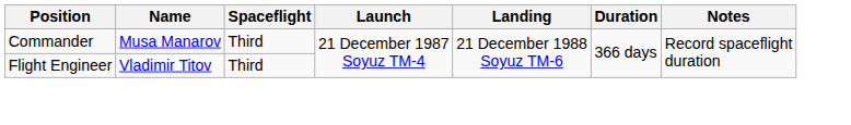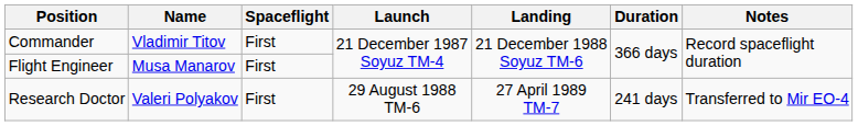 <table class="wikitable">
 <tr>
 <th>Position</th>
 <th>Name</th>
 <th>Spaceflight</th>
 <th>Launch</th>
 <th>Landing</th>
 <th>Duration</th>
 <th>Notes</th>
 </tr>
 <tr>
 <td>Commander</td>
-<td> <a href='#'>Musa Manarov</a></td>
-<td>Third</td>
+<td> <a href='#'>Vladimir Titov</a></td>
+<td>First</td>
 <td style="text-align:center;" rowspan="2">21 December 1987 <br> <a href='#'>Soyuz TM-4</a></td>
 <td style="text-align:center;" rowspan="2">21 December 1988 <br> <a href='#'>Soyuz TM-6</a></td>
 <td rowspan="2">366 days</td>
 <td rowspan="2">Record spaceflight <br> duration</td>
 </tr>
 <tr>
 <td>Flight Engineer</td>
-<td> <a href='#'>Vladimir Titov</a></td>
-<td>Third</td>
+<td> <a href='#'>Musa Manarov</a></td>
+<td>First</td>
+</tr>
+<tr>
+<td>Research Doctor</td>
+<td> <a href='#'>Valeri Polyakov</a></td>
+<td>First</td>
+<td style="text-align:center;">29 August 1988 <br> TM-6</td>
+<td style="text-align:center;">27 April 1989 <br> <a href='#'>TM-7</a></td>
+<td>241 days</td>
+<td>Transferred to <a href='#'>Mir EO-4</a></td>
 </tr>
 </table>
